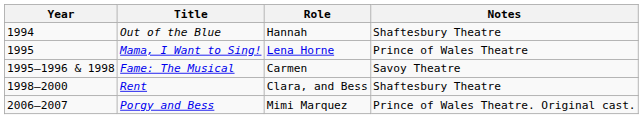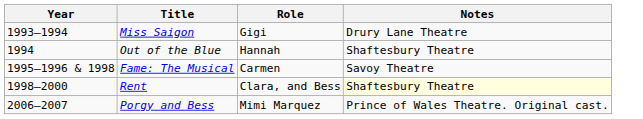 <table class="wikitable sortable">
 <tr>
 <th>Year</th>
 <th>Title</th>
 <th>Role</th>
 <th>Notes</th>
 </tr>
 <tr>
+<td>1993–1994</td>
+<td><em><a href='#'>Miss Saigon</a></em></td>
+<td>Gigi</td>
+<td>Drury Lane Theatre</td>
+</tr>
+<tr>
 <td>1994</td>
 <td><em>Out of the Blue</em></td>
 <td>Hannah</td>
 <td>Shaftesbury Theatre</td>
-</tr>
-<tr>
-<td>1995</td>
-<td><em><a href='#'>Mama, I Want to Sing!</a></em></td>
-<td><a href='#'>Lena Horne</a></td>
-<td>Prince of Wales Theatre</td>
 </tr>
 <tr>
 <td>1995–1996 & 1998</td>
 <td><em><a href='#'>Fame: The Musical</a></em></td>
 <td>Carmen</td>
 <td>Savoy Theatre</td>
 </tr>
 <tr>
 <td>1998–2000</td>
 <td><em><a href='#'>Rent</a></em></td>
 <td>Clara, and Bess</td>
-<td>Shaftesbury Theatre</td>
+<td style="background: lightyellow;">Shaftesbury Theatre</td>
 </tr>
 <tr>
 <td>2006–2007</td>
 <td><em><a href='#'>Porgy and Bess</a></em></td>
 <td>Mimi Marquez</td>
 <td>Prince of Wales Theatre. Original cast.</td>
 </tr>
 </table>
